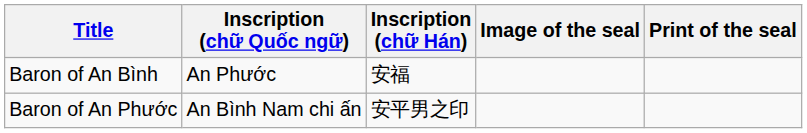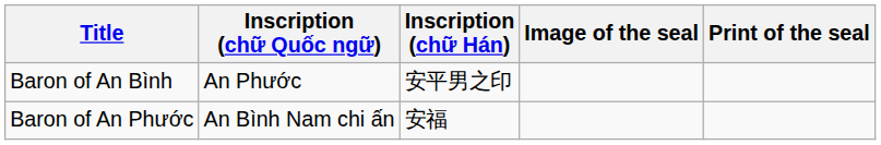 <table class="wikitable">
 <tr>
 <th><a href='#'>Title</a></th>
 <th>Inscription<br>(<a href='#'>chữ Quốc ngữ</a>)</th>
 <th>Inscription<br>(<a href='#'>chữ Hán</a>)</th>
 <th>Image of the seal</th>
 <th>Print of the seal</th>
 </tr>
 <tr>
 <td>Baron of An Bình</td>
 <td>An Phước</td>
-<td>安福</td>
+<td>安平男之印</td>
 <td></td>
 <td></td>
 </tr>
 <tr>
 <td>Baron of An Phước</td>
 <td>An Bình Nam chi ấn</td>
-<td>安平男之印</td>
+<td>安福</td>
 <td></td>
 <td></td>
 </tr>
 </table>
